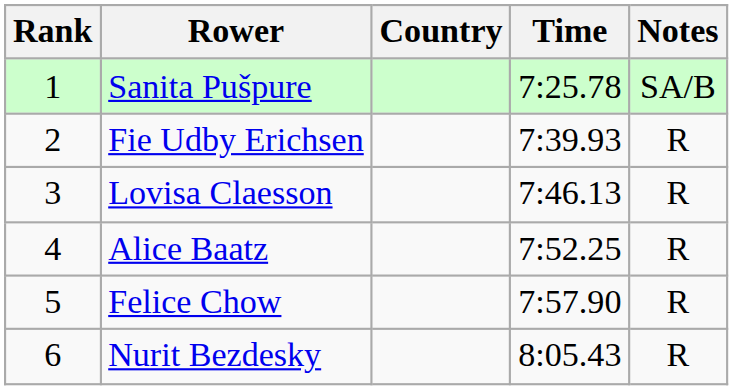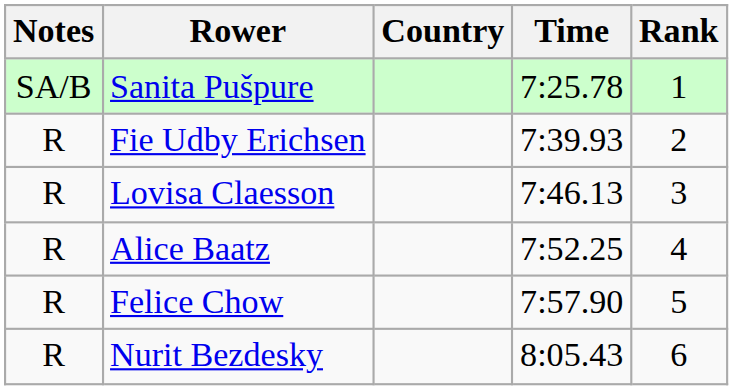 <table class="wikitable" style="text-align:center">
 <tr>
-<th>Rank</th>
+<th>Notes</th>
 <th>Rower</th>
 <th>Country</th>
 <th>Time</th>
-<th>Notes</th>
+<th>Rank</th>
 </tr>
 <tr bgcolor=ccffcc>
-<td>1</td>
+<td>SA/B</td>
 <td align="left"><a href='#'>Sanita Pušpure</a></td>
 <td align="left"></td>
 <td>7:25.78</td>
-<td>SA/B</td>
+<td>1</td>
 </tr>
 <tr>
-<td>2</td>
+<td>R</td>
 <td align="left"><a href='#'>Fie Udby Erichsen</a></td>
 <td align="left"></td>
 <td>7:39.93</td>
-<td>R</td>
+<td>2</td>
 </tr>
 <tr>
-<td>3</td>
+<td>R</td>
 <td align="left"><a href='#'>Lovisa Claesson</a></td>
 <td align="left"></td>
 <td>7:46.13</td>
-<td>R</td>
+<td>3</td>
 </tr>
 <tr>
-<td>4</td>
+<td>R</td>
 <td align="left"><a href='#'>Alice Baatz</a></td>
 <td align="left"></td>
 <td>7:52.25</td>
-<td>R</td>
+<td>4</td>
 </tr>
 <tr>
-<td>5</td>
+<td>R</td>
 <td align="left"><a href='#'>Felice Chow</a></td>
 <td align="left"></td>
 <td>7:57.90</td>
-<td>R</td>
+<td>5</td>
 </tr>
 <tr>
-<td>6</td>
+<td>R</td>
 <td align="left"><a href='#'>Nurit Bezdesky</a></td>
 <td align="left"></td>
 <td>8:05.43</td>
-<td>R</td>
+<td>6</td>
 </tr>
 </table>
